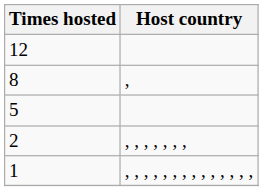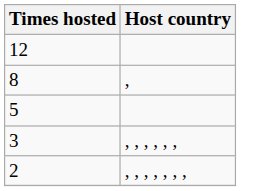 <table class="wikitable">
 <tr>
 <th>Times hosted</th>
 <th>Host country</th>
 </tr>
 <tr>
 <td>12</td>
 <td></td>
 </tr>
 <tr>
 <td>8</td>
 <td>, </td>
 </tr>
 <tr>
 <td>5</td>
 <td></td>
 </tr>
 <tr>
+<td>3</td>
+<td>, , , , , , </td>
+</tr>
+<tr>
 <td>2</td>
 <td>, , , , , , , </td>
 </tr>
 <tr>
-<td>1</td>
-<td>, , , , <em></em>, , , , , , , , , <em></em>, <em></em></td>
-</tr>
-<tr>
 </tr>
 </table>
